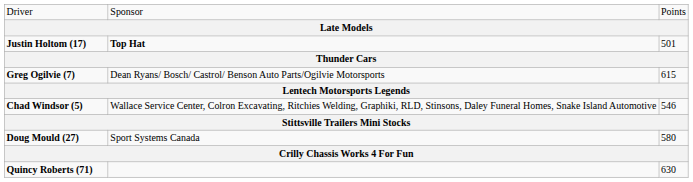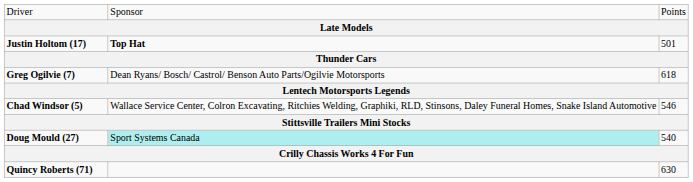 <table class="wikitable">
 <tr>
 <td style="width:10em">Driver</td>
 <td>Sponsor</td>
 <td>Points</td>
 </tr>
 <tr>
 <th colspan="4">Late Models</th>
 </tr>
 <tr>
 <td><strong>Justin Holtom (17) </strong></td>
 <td><strong>Top Hat</strong></td>
 <td>501</td>
 </tr>
 <tr>
 <th colspan="4">Thunder Cars</th>
 </tr>
 <tr>
 <td><strong>Greg Ogilvie (7)</strong></td>
 <td>Dean Ryans/ Bosch/ Castrol/ Benson Auto Parts/Ogilvie Motorsports</td>
-<td>615</td>
+<td>618</td>
 </tr>
 <tr>
 <th colspan="4">Lentech Motorsports Legends</th>
 </tr>
 <tr>
 <td><strong>Chad Windsor (5)</strong></td>
 <td>Wallace Service Center, Colron Excavating, Ritchies Welding, Graphiki, RLD, Stinsons, Daley Funeral Homes, Snake Island Automotive</td>
 <td>546</td>
 </tr>
 <tr>
 <th colspan="4">Stittsville Trailers Mini Stocks</th>
 </tr>
 <tr>
 <td><strong>Doug Mould (27)</strong></td>
-<td>Sport Systems Canada</td>
-<td>580</td>
+<td style="background: paleturquoise;">Sport Systems Canada</td>
+<td>540</td>
 </tr>
 <tr>
 <th colspan="4">Crilly Chassis Works 4 For Fun</th>
 </tr>
 <tr>
 <td><strong>Quincy Roberts (71)</strong></td>
 <td></td>
 <td>630</td>
 </tr>
 </table>
